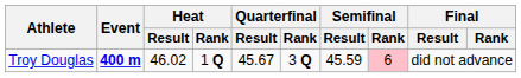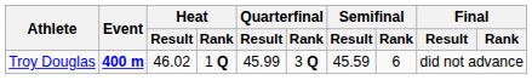 <table class="wikitable" style="font-size:90%">
 <tr>
 <th rowspan="2">Athlete</th>
 <th rowspan="2">Event</th>
 <th colspan="2">Heat</th>
 <th colspan="2">Quarterfinal</th>
 <th colspan="2">Semifinal</th>
 <th colspan="2">Final</th>
 </tr>
 <tr style="font-size:95%">
 <th>Result</th>
 <th>Rank</th>
 <th>Result</th>
 <th>Rank</th>
 <th>Result</th>
 <th>Rank</th>
 <th>Result</th>
 <th>Rank</th>
 </tr>
 <tr align=center>
 <td align=left><a href='#'>Troy Douglas</a></td>
 <td align=left><strong><a href='#'>400 m</a></strong></td>
 <td>46.02</td>
 <td>1 <strong>Q</strong></td>
-<td>45.67</td>
+<td>45.99</td>
 <td>3 <strong>Q</strong></td>
 <td>45.59</td>
-<td style="background: pink;">6</td>
+<td>6</td>
 <td colspan=4>did not advance</td>
 </tr>
 </table>
